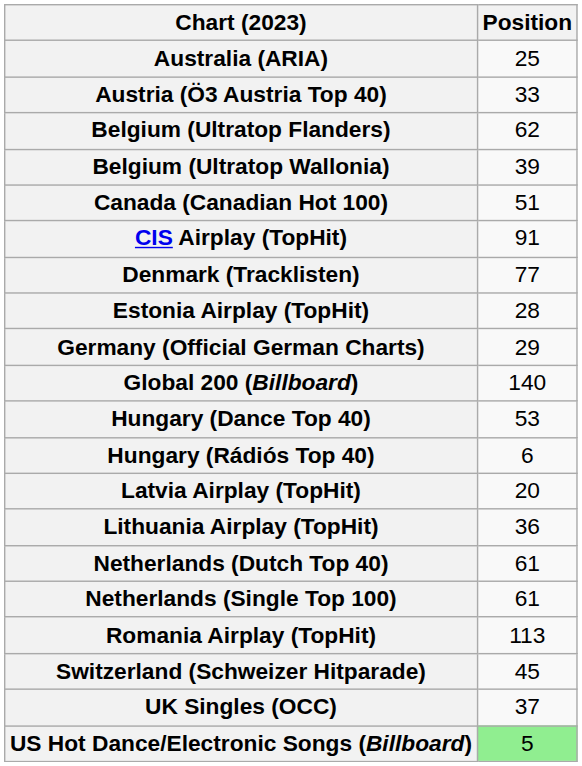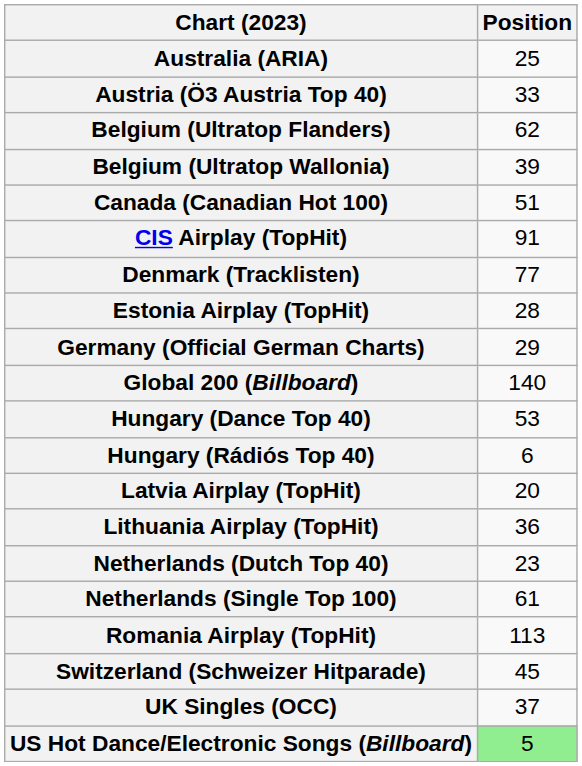 <table class="wikitable sortable plainrowheaders" style="text-align:center">
 <tr>
 <th scope="col">Chart (2023)</th>
 <th scope="col">Position</th>
 </tr>
 <tr>
 <th scope="row">Australia (ARIA)</th>
 <td>25</td>
 </tr>
 <tr>
 <th scope="row">Austria (Ö3 Austria Top 40)</th>
 <td>33</td>
 </tr>
 <tr>
 <th scope="row">Belgium (Ultratop Flanders)</th>
 <td>62</td>
 </tr>
 <tr>
 <th scope="row">Belgium (Ultratop Wallonia)</th>
 <td>39</td>
 </tr>
 <tr>
 <th scope="row">Canada (Canadian Hot 100)</th>
 <td>51</td>
 </tr>
 <tr>
 <th scope="row"><a href='#'>CIS</a> Airplay (TopHit)</th>
 <td>91</td>
 </tr>
 <tr>
 <th scope="row">Denmark (Tracklisten)</th>
 <td>77</td>
 </tr>
 <tr>
 <th scope="row">Estonia Airplay (TopHit)</th>
 <td>28</td>
 </tr>
 <tr>
 <th scope="row">Germany (Official German Charts)</th>
 <td>29</td>
 </tr>
 <tr>
 <th scope="row">Global 200 (<em>Billboard</em>)</th>
 <td>140</td>
 </tr>
 <tr>
 <th scope="row">Hungary (Dance Top 40)</th>
 <td>53</td>
 </tr>
 <tr>
 <th scope="row">Hungary (Rádiós Top 40)</th>
 <td>6</td>
 </tr>
 <tr>
 <th scope="row">Latvia Airplay (TopHit)</th>
 <td>20</td>
 </tr>
 <tr>
 <th scope="row">Lithuania Airplay (TopHit)</th>
 <td>36</td>
 </tr>
 <tr>
 <th scope="row">Netherlands (Dutch Top 40)</th>
-<td>61</td>
+<td>23</td>
 </tr>
 <tr>
 <th scope="row">Netherlands (Single Top 100)</th>
 <td>61</td>
 </tr>
 <tr>
 <th scope="row">Romania Airplay (TopHit)</th>
 <td>113</td>
 </tr>
 <tr>
 <th scope="row">Switzerland (Schweizer Hitparade)</th>
 <td>45</td>
 </tr>
 <tr>
 <th scope="row">UK Singles (OCC)</th>
 <td>37</td>
 </tr>
 <tr>
 <th scope="row">US Hot Dance/Electronic Songs (<em>Billboard</em>)</th>
 <td style="background: lightgreen;">5</td>
 </tr>
 </table>
